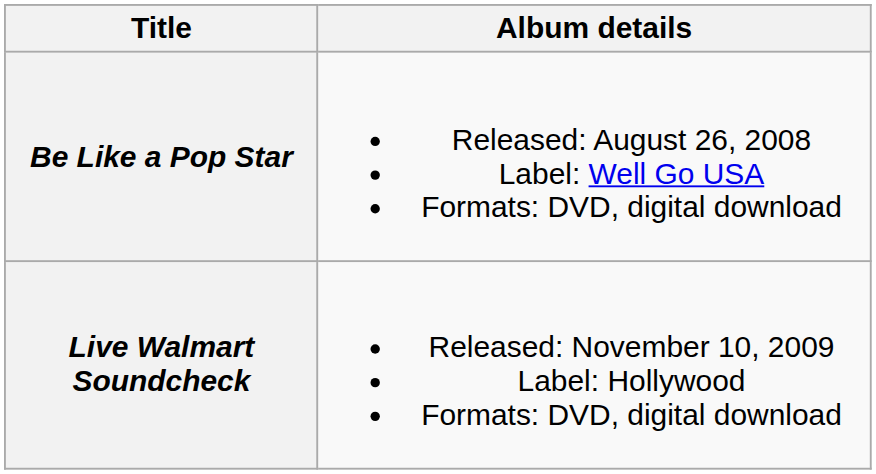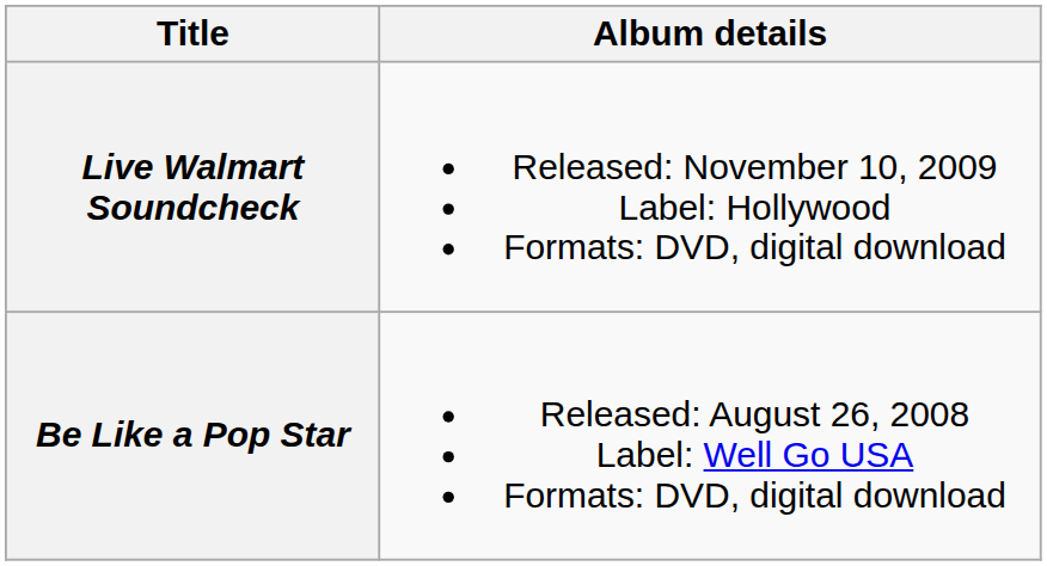 <table class="wikitable plainrowheaders" style="text-align:center;">
 <tr>
 <th scope="col" style="width:10em;">Title</th>
 <th scope="col" style="width:18em;">Album details</th>
 </tr>
 <tr>
+<th scope="row"><em>Live Walmart<br>Soundcheck</em></th>
+<td><br><ul><li>Released: November 10, 2009</li><li>Label: Hollywood</li><li>Formats: DVD, digital download</li></ul></td>
+</tr>
+<tr>
 <th scope="row"><em>Be Like a Pop Star</em></th>
 <td><br><ul><li>Released: August 26, 2008</li><li>Label: <a href='#'>Well Go USA</a></li><li>Formats: DVD, digital download</li></ul></td>
 </tr>
-<tr>
-<th scope="row"><em>Live Walmart<br>Soundcheck</em></th>
-<td><br><ul><li>Released: November 10, 2009</li><li>Label: Hollywood</li><li>Formats: DVD, digital download</li></ul></td>
-</tr>
 </table>
